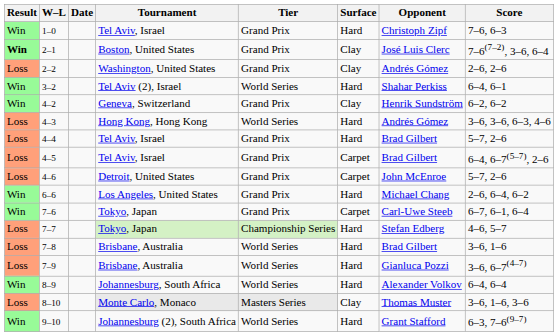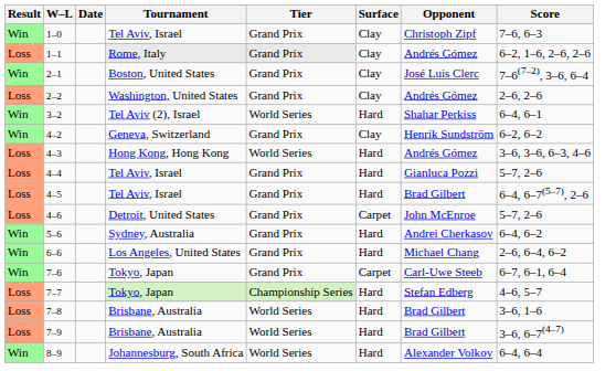 <table class="sortable wikitable">
 <tr>
 <th>Result</th>
 <th class="unsortable">W–L</th>
 <th>Date</th>
 <th>Tournament</th>
 <th>Tier</th>
 <th>Surface</th>
 <th>Opponent</th>
 <th class="unsortable">Score</th>
 </tr>
 <tr>
 <td style="background:#98fb98;">Win</td>
 <td><small>1–0</small></td>
 <td><a href='#'></a></td>
 <td><a href='#'>Tel Aviv</a>, Israel</td>
 <td>Grand Prix</td>
-<td>Hard</td>
+<td>Clay</td>
 <td> <a href='#'>Christoph Zipf</a></td>
 <td>7–6, 6–3</td>
 </tr>
 <tr>
-<td style="background:#98fb98;"><strong>Win</strong></td>
+<td style="background:#ffa07a;">Loss</td>
+<td><small>1–1</small></td>
+<td><a href='#'></a></td>
+<td style="background:#e9e9e9;"><a href='#'>Rome</a>, Italy</td>
+<td style="background:#e9e9e9;">Grand Prix</td>
+<td>Clay</td>
+<td> <a href='#'>Andrés Gómez</a></td>
+<td>6–2, 1–6, 2–6, 2–6</td>
+</tr>
+<tr>
+<td style="background:#98fb98;">Win</td>
 <td><small>2–1</small></td>
 <td><a href='#'></a></td>
 <td><a href='#'>Boston</a>, United States</td>
 <td>Grand Prix</td>
 <td>Clay</td>
 <td> <a href='#'>José Luis Clerc</a></td>
 <td>7–6<sup>(7–2)</sup>, 3–6, 6–4</td>
 </tr>
 <tr>
 <td style="background:#ffa07a;">Loss</td>
 <td><small>2–2</small></td>
 <td><a href='#'></a></td>
 <td><a href='#'>Washington</a>, United States</td>
 <td>Grand Prix</td>
 <td>Clay</td>
 <td> <a href='#'>Andrés Gómez</a></td>
 <td>2–6, 2–6</td>
 </tr>
 <tr>
 <td style="background:#98fb98;">Win</td>
 <td><small>3–2</small></td>
 <td><a href='#'></a></td>
 <td><a href='#'>Tel Aviv</a> (2), Israel</td>
 <td>World Series</td>
 <td>Hard</td>
 <td> <a href='#'>Shahar Perkiss</a></td>
 <td>6–4, 6–1</td>
 </tr>
 <tr>
 <td style="background:#98fb98;">Win</td>
 <td><small>4–2</small></td>
 <td><a href='#'></a></td>
 <td><a href='#'>Geneva</a>, Switzerland</td>
 <td>Grand Prix</td>
 <td>Clay</td>
 <td> <a href='#'>Henrik Sundström</a></td>
 <td>6–2, 6–2</td>
 </tr>
 <tr>
 <td style="background:#ffa07a;">Loss</td>
 <td><small>4–3</small></td>
 <td><a href='#'></a></td>
 <td><a href='#'>Hong Kong</a>, Hong Kong</td>
 <td>World Series</td>
 <td>Hard</td>
 <td> <a href='#'>Andrés Gómez</a></td>
 <td>3–6, 3–6, 6–3, 4–6</td>
 </tr>
 <tr>
 <td style="background:#ffa07a;">Loss</td>
 <td><small>4–4</small></td>
 <td><a href='#'></a></td>
 <td><a href='#'>Tel Aviv</a>, Israel</td>
 <td>Grand Prix</td>
 <td>Hard</td>
-<td> <a href='#'>Brad Gilbert</a></td>
+<td> <a href='#'>Gianluca Pozzi</a></td>
 <td>5–7, 2–6</td>
 </tr>
 <tr>
 <td style="background:#ffa07a;">Loss</td>
 <td><small>4–5</small></td>
 <td><a href='#'></a></td>
 <td><a href='#'>Tel Aviv</a>, Israel</td>
 <td>Grand Prix</td>
-<td>Carpet</td>
+<td>Hard</td>
 <td> <a href='#'>Brad Gilbert</a></td>
 <td>6–4, 6–7<sup>(5–7)</sup>, 2–6</td>
 </tr>
 <tr>
 <td style="background:#ffa07a;">Loss</td>
 <td><small>4–6</small></td>
 <td><a href='#'></a></td>
 <td><a href='#'>Detroit</a>, United States</td>
 <td>Grand Prix</td>
 <td>Carpet</td>
 <td> <a href='#'>John McEnroe</a></td>
 <td>5–7, 2–6</td>
+</tr>
+<tr>
+<td style="background:#98fb98;">Win</td>
+<td><small>5–6</small></td>
+<td><a href='#'></a></td>
+<td><a href='#'>Sydney</a>, Australia</td>
+<td>Grand Prix</td>
+<td>Hard</td>
+<td> <a href='#'>Andrei Cherkasov</a></td>
+<td>6–4, 6–2</td>
 </tr>
 <tr>
 <td style="background:#98fb98;">Win</td>
 <td><small>6–6</small></td>
 <td><a href='#'></a></td>
 <td><a href='#'>Los Angeles</a>, United States</td>
 <td>Grand Prix</td>
 <td>Hard</td>
 <td> <a href='#'>Michael Chang</a></td>
 <td>2–6, 6–4, 6–2</td>
 </tr>
 <tr>
 <td style="background:#98fb98;">Win</td>
 <td><small>7–6</small></td>
 <td><a href='#'></a></td>
 <td><a href='#'>Tokyo</a>, Japan</td>
 <td>Grand Prix</td>
 <td>Carpet</td>
 <td> <a href='#'>Carl-Uwe Steeb</a></td>
 <td>6–7, 6–1, 6–4</td>
 </tr>
 <tr>
 <td style="background:#ffa07a;">Loss</td>
 <td><small>7–7</small></td>
 <td><a href='#'></a></td>
 <td style="background:#d4f1c5;"><a href='#'>Tokyo</a>, Japan</td>
 <td style="background:#d4f1c5;">Championship Series</td>
 <td>Hard</td>
 <td> <a href='#'>Stefan Edberg</a></td>
 <td>4–6, 5–7</td>
 </tr>
 <tr>
 <td style="background:#ffa07a;">Loss</td>
 <td><small>7–8</small></td>
 <td><a href='#'></a></td>
 <td><a href='#'>Brisbane</a>, Australia</td>
 <td>World Series</td>
 <td>Hard</td>
 <td> <a href='#'>Brad Gilbert</a></td>
 <td>3–6, 1–6</td>
 </tr>
 <tr>
 <td style="background:#ffa07a;">Loss</td>
 <td><small>7–9</small></td>
 <td><a href='#'></a></td>
 <td><a href='#'>Brisbane</a>, Australia</td>
 <td>World Series</td>
 <td>Hard</td>
-<td> <a href='#'>Gianluca Pozzi</a></td>
+<td> <a href='#'>Brad Gilbert</a></td>
 <td>3–6, 6–7<sup>(4–7)</sup></td>
 </tr>
 <tr>
 <td style="background:#98fb98;">Win</td>
 <td><small>8–9</small></td>
 <td><a href='#'></a></td>
 <td><a href='#'>Johannesburg</a>, South Africa</td>
 <td>World Series</td>
 <td>Hard</td>
 <td> <a href='#'>Alexander Volkov</a></td>
 <td>6–4, 6–4</td>
 </tr>
-<tr>
-<td style="background:#ffa07a;">Loss</td>
-<td><small>8–10</small></td>
-<td><a href='#'></a></td>
-<td style="background:#e9e9e9;"><a href='#'>Monte Carlo</a>, Monaco</td>
-<td style="background:#e9e9e9;">Masters Series</td>
-<td>Clay</td>
-<td> <a href='#'>Thomas Muster</a></td>
-<td>3–6, 1–6, 3–6</td>
-</tr>
-<tr>
-<td style="background:#98fb98;">Win</td>
-<td><small>9–10</small></td>
-<td><a href='#'></a></td>
-<td><a href='#'>Johannesburg</a> (2), South Africa</td>
-<td>World Series</td>
-<td>Hard</td>
-<td> <a href='#'>Grant Stafford</a></td>
-<td>6–3, 7–6<sup>(9–7)</sup></td>
-</tr>
 </table>
